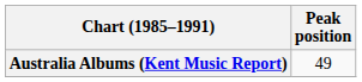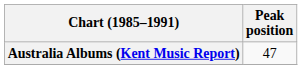 <table class="wikitable sortable plainrowheaders" style="text-align:center">
 <tr>
 <th scope="col">Chart (1985–1991)</th>
 <th scope="col">Peak<br>position</th>
 </tr>
 <tr>
 <th scope="row">Australia Albums (<a href='#'>Kent Music Report</a>)</th>
-<td>49</td>
+<td>47</td>
 </tr>
 <tr>
 </tr>
 <tr>
 </tr>
 <tr>
 </tr>
 <tr>
 </tr>
 </table>
